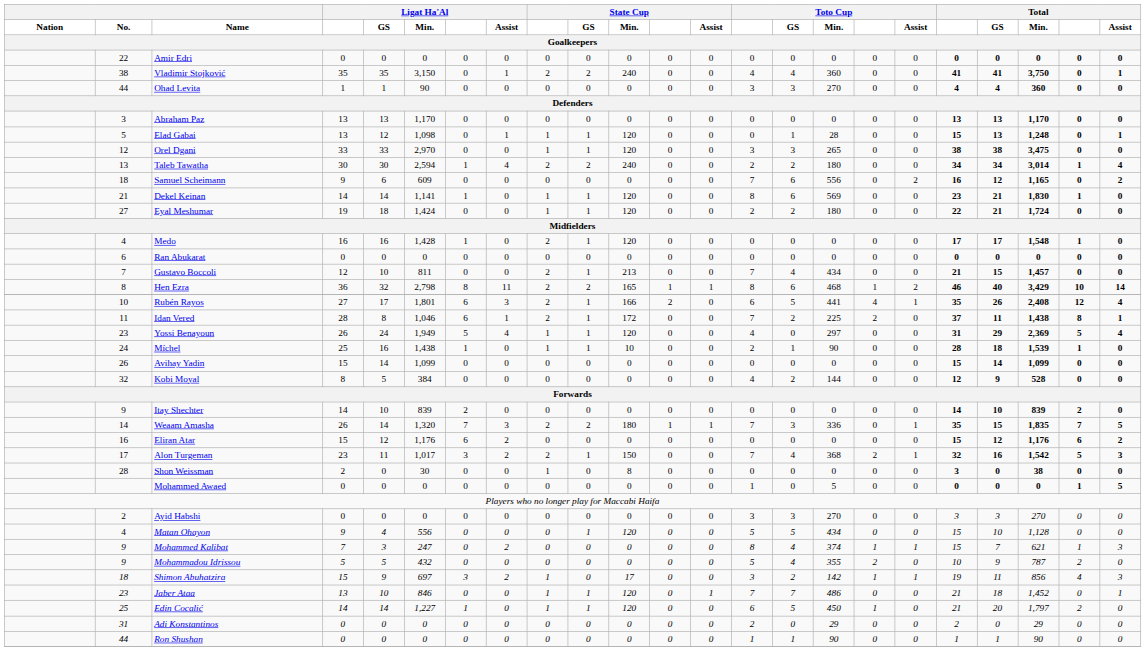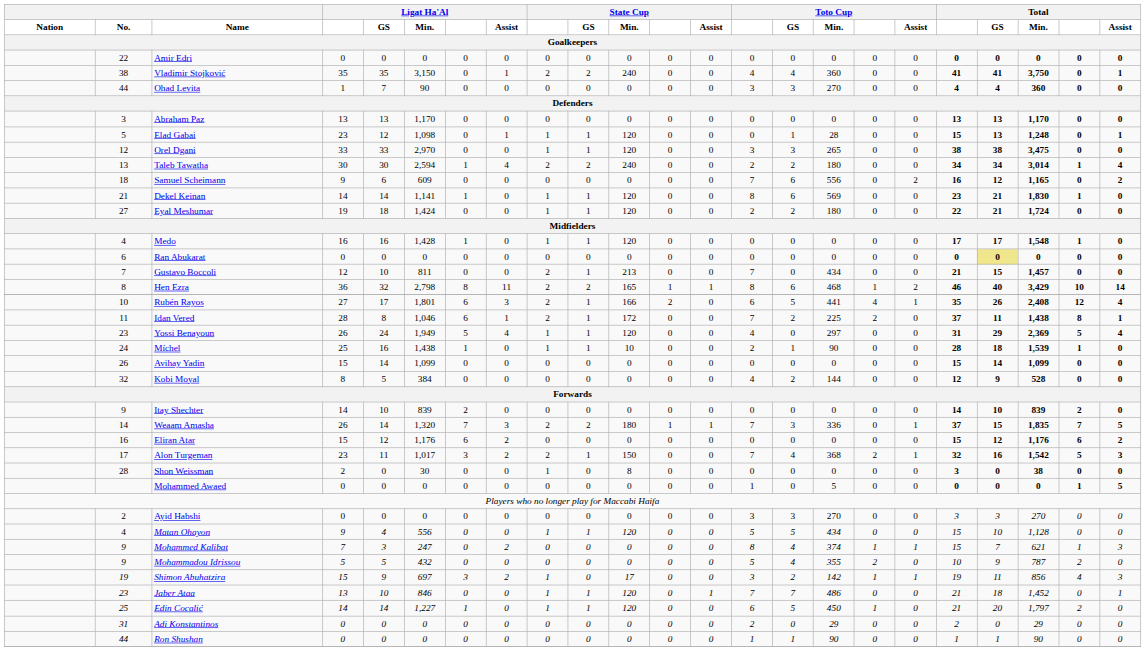 <table class="wikitable" style="font-size: 95%; text-align: center;">
 <tr>
 <th colspan=3></th>
 <th colspan=5><a href='#'>Ligat Ha'Al</a></th>
 <th colspan=5><a href='#'>State Cup</a></th>
 <th colspan=5><a href='#'>Toto Cup</a></th>
 <th colspan=5>Total</th>
 </tr>
 <tr>
 <th width="8%" style="background: #FFFFFF">Nation</th>
 <th width="5%" style="background: #FFFFFF">No.</th>
 <th width="15%" style="background: #FFFFFF">Name</th>
 <th width=60 style="background: #FFFFFF"></th>
 <th width=60 style="background: #FFFFFF">GS</th>
 <th width=60 style="background: #FFFFFF">Min.</th>
 <th width=60 style="background: #FFFFFF"></th>
 <th width=60 style="background: #FFFFFF">Assist</th>
 <th width=60 style="background: #FFFFFF"></th>
 <th width=60 style="background: #FFFFFF">GS</th>
 <th width=60 style="background: #FFFFFF">Min.</th>
 <th width=60 style="background: #FFFFFF"></th>
 <th width=60 style="background: #FFFFFF">Assist</th>
 <th width=60 style="background: #FFFFFF"></th>
 <th width=60 style="background: #FFFFFF">GS</th>
 <th width=60 style="background: #FFFFFF">Min.</th>
 <th width=60 style="background: #FFFFFF"></th>
 <th width=60 style="background: #FFFFFF">Assist</th>
 <th width=60 style="background: #FFFFFF"></th>
 <th width=60 style="background: #FFFFFF">GS</th>
 <th width=60 style="background: #FFFFFF">Min.</th>
 <th width=60 style="background: #FFFFFF"></th>
 <th width=60 style="background: #FFFFFF">Assist</th>
 </tr>
 <tr>
 <th colspan=31>Goalkeepers</th>
 </tr>
 <tr>
 <td></td>
 <td>22</td>
 <td align=left><a href='#'>Amir Edri</a></td>
 <td>0 </td>
 <td>0 </td>
 <td>0 </td>
 <td>0 </td>
 <td>0 </td>
 <td>0 </td>
 <td>0 </td>
 <td>0 </td>
 <td>0 </td>
 <td>0 </td>
 <td>0 </td>
 <td>0 </td>
 <td>0 </td>
 <td>0 </td>
 <td>0 </td>
 <td><strong>0</strong> </td>
 <td><strong>0</strong> </td>
 <td><strong>0</strong> </td>
 <td><strong>0</strong> </td>
 <td><strong>0</strong> </td>
 </tr>
 <tr>
 <td></td>
 <td>38</td>
 <td align=left><a href='#'>Vladimir Stojković</a></td>
 <td>35 </td>
 <td>35 </td>
 <td>3,150 </td>
 <td>0 </td>
 <td>1 </td>
 <td>2 </td>
 <td>2 </td>
 <td>240 </td>
 <td>0 </td>
 <td>0 </td>
 <td>4 </td>
 <td>4 </td>
 <td>360 </td>
 <td>0 </td>
 <td>0 </td>
 <td><strong>41</strong> </td>
 <td><strong>41</strong> </td>
 <td><strong>3,750</strong> </td>
 <td><strong>0</strong> </td>
 <td><strong>1</strong> </td>
 </tr>
 <tr>
 <td></td>
 <td>44</td>
 <td align=left><a href='#'>Ohad Levita</a></td>
 <td>1 </td>
-<td>1 </td>
+<td>7 </td>
 <td>90 </td>
 <td>0 </td>
 <td>0 </td>
 <td>0 </td>
 <td>0 </td>
 <td>0 </td>
 <td>0 </td>
 <td>0 </td>
 <td>3 </td>
 <td>3 </td>
 <td>270 </td>
 <td>0 </td>
 <td>0 </td>
 <td><strong>4</strong> </td>
 <td><strong>4</strong> </td>
 <td><strong>360</strong> </td>
 <td><strong>0</strong> </td>
 <td><strong>0</strong> </td>
 </tr>
 <tr>
 <th colspan=31>Defenders</th>
 </tr>
 <tr>
 <td></td>
 <td>3</td>
 <td align=left><a href='#'>Abraham Paz</a></td>
 <td>13 </td>
 <td>13 </td>
 <td>1,170 </td>
 <td>0 </td>
 <td>0 </td>
 <td>0 </td>
 <td>0 </td>
 <td>0 </td>
 <td>0 </td>
 <td>0 </td>
 <td>0 </td>
 <td>0 </td>
 <td>0 </td>
 <td>0 </td>
 <td>0 </td>
 <td><strong>13</strong> </td>
 <td><strong>13</strong> </td>
 <td><strong>1,170</strong> </td>
 <td><strong>0</strong> </td>
 <td><strong>0</strong> </td>
 </tr>
 <tr>
 <td></td>
 <td>5</td>
 <td align=left><a href='#'>Elad Gabai</a></td>
-<td>13 </td>
+<td>23 </td>
 <td>12 </td>
 <td>1,098 </td>
 <td>0 </td>
 <td>1 </td>
 <td>1 </td>
 <td>1 </td>
 <td>120 </td>
 <td>0 </td>
 <td>0 </td>
 <td>0 </td>
 <td>1 </td>
 <td>28 </td>
 <td>0 </td>
 <td>0 </td>
 <td><strong>15</strong> </td>
 <td><strong>13</strong> </td>
 <td><strong>1,248</strong> </td>
 <td><strong>0</strong> </td>
 <td><strong>1</strong> </td>
 </tr>
 <tr>
 <td></td>
 <td>12</td>
 <td align=left><a href='#'>Orel Dgani</a></td>
 <td>33 </td>
 <td>33 </td>
 <td>2,970 </td>
 <td>0 </td>
 <td>0 </td>
 <td>1 </td>
 <td>1 </td>
 <td>120 </td>
 <td>0 </td>
 <td>0 </td>
 <td>3 </td>
 <td>3 </td>
 <td>265 </td>
 <td>0 </td>
 <td>0 </td>
 <td><strong>38</strong> </td>
 <td><strong>38</strong> </td>
 <td><strong>3,475</strong> </td>
 <td><strong>0</strong> </td>
 <td><strong>0</strong> </td>
 </tr>
 <tr>
 <td></td>
 <td>13</td>
 <td align=left><a href='#'>Taleb Tawatha</a></td>
 <td>30 </td>
 <td>30 </td>
 <td>2,594 </td>
 <td>1 </td>
 <td>4 </td>
 <td>2 </td>
 <td>2 </td>
 <td>240 </td>
 <td>0 </td>
 <td>0 </td>
 <td>2 </td>
 <td>2 </td>
 <td>180 </td>
 <td>0 </td>
 <td>0 </td>
 <td><strong>34</strong> </td>
 <td><strong>34</strong> </td>
 <td><strong>3,014</strong> </td>
 <td><strong>1</strong> </td>
 <td><strong>4</strong> </td>
 </tr>
 <tr>
 <td></td>
 <td>18</td>
 <td align=left><a href='#'>Samuel Scheimann</a></td>
 <td>9 </td>
 <td>6 </td>
 <td>609 </td>
 <td>0 </td>
 <td>0 </td>
 <td>0 </td>
 <td>0 </td>
 <td>0 </td>
 <td>0 </td>
 <td>0 </td>
 <td>7 </td>
 <td>6 </td>
 <td>556 </td>
 <td>0 </td>
 <td>2 </td>
 <td><strong>16</strong> </td>
 <td><strong>12</strong> </td>
 <td><strong>1,165</strong> </td>
 <td><strong>0</strong> </td>
 <td><strong>2</strong> </td>
 </tr>
 <tr>
 <td></td>
 <td>21</td>
 <td align=left><a href='#'>Dekel Keinan</a></td>
 <td>14 </td>
 <td>14 </td>
 <td>1,141 </td>
 <td>1 </td>
 <td>0 </td>
 <td>1 </td>
 <td>1 </td>
 <td>120 </td>
 <td>0 </td>
 <td>0 </td>
 <td>8 </td>
 <td>6 </td>
 <td>569 </td>
 <td>0 </td>
 <td>0 </td>
 <td><strong>23</strong> </td>
 <td><strong>21</strong> </td>
 <td><strong>1,830</strong> </td>
 <td><strong>1</strong> </td>
 <td><strong>0</strong> </td>
 </tr>
 <tr>
 <td></td>
 <td>27</td>
 <td align=left><a href='#'>Eyal Meshumar</a></td>
 <td>19 </td>
 <td>18 </td>
 <td>1,424 </td>
 <td>0 </td>
 <td>0 </td>
 <td>1 </td>
 <td>1 </td>
 <td>120 </td>
 <td>0 </td>
 <td>0 </td>
 <td>2 </td>
 <td>2 </td>
 <td>180 </td>
 <td>0 </td>
 <td>0 </td>
 <td><strong>22</strong> </td>
 <td><strong>21</strong> </td>
 <td><strong>1,724</strong> </td>
 <td><strong>0</strong> </td>
 <td><strong>0</strong> </td>
 </tr>
 <tr>
 <th colspan=31>Midfielders</th>
 </tr>
 <tr>
 <td></td>
 <td>4</td>
 <td align=left><a href='#'>Medo</a></td>
 <td>16 </td>
 <td>16 </td>
 <td>1,428 </td>
 <td>1 </td>
 <td>0 </td>
-<td>2 </td>
+<td>1 </td>
 <td>1 </td>
 <td>120 </td>
 <td>0 </td>
 <td>0 </td>
 <td>0 </td>
 <td>0 </td>
 <td>0 </td>
 <td>0 </td>
 <td>0 </td>
 <td><strong>17</strong> </td>
 <td><strong>17</strong> </td>
 <td><strong>1,548</strong> </td>
 <td><strong>1</strong> </td>
 <td><strong>0</strong> </td>
 </tr>
 <tr>
 <td></td>
 <td>6</td>
 <td align=left><a href='#'>Ran Abukarat</a></td>
 <td>0 </td>
 <td>0 </td>
 <td>0 </td>
 <td>0 </td>
 <td>0 </td>
 <td>0 </td>
 <td>0 </td>
 <td>0 </td>
 <td>0 </td>
 <td>0 </td>
 <td>0 </td>
 <td>0 </td>
 <td>0 </td>
 <td>0 </td>
 <td>0 </td>
 <td><strong>0</strong> </td>
-<td><strong>0</strong> </td>
+<td style="background: khaki;"><strong>0</strong> </td>
 <td><strong>0</strong> </td>
 <td><strong>0</strong> </td>
 <td><strong>0</strong> </td>
 </tr>
 <tr>
 <td></td>
 <td>7</td>
 <td align=left><a href='#'>Gustavo Boccoli</a></td>
 <td>12 </td>
 <td>10 </td>
 <td>811 </td>
 <td>0 </td>
 <td>0 </td>
 <td>2 </td>
 <td>1 </td>
 <td>213 </td>
 <td>0 </td>
 <td>0 </td>
 <td>7 </td>
-<td>4 </td>
+<td>0 </td>
 <td>434 </td>
 <td>0 </td>
 <td>0 </td>
 <td><strong>21</strong> </td>
 <td><strong>15</strong> </td>
 <td><strong>1,457</strong> </td>
 <td><strong>0</strong> </td>
 <td><strong>0</strong> </td>
 </tr>
 <tr>
 <td></td>
 <td>8</td>
 <td align=left><a href='#'>Hen Ezra</a></td>
 <td>36 </td>
 <td>32 </td>
 <td>2,798 </td>
 <td>8 </td>
 <td>11 </td>
 <td>2 </td>
 <td>2 </td>
 <td>165 </td>
 <td>1 </td>
 <td>1 </td>
 <td>8 </td>
 <td>6 </td>
 <td>468 </td>
 <td>1 </td>
 <td>2 </td>
 <td><strong>46</strong> </td>
 <td><strong>40</strong> </td>
 <td><strong>3,429</strong> </td>
 <td><strong>10</strong> </td>
 <td><strong>14</strong> </td>
 </tr>
 <tr>
 </tr>
 <tr>
 <td></td>
 <td>10</td>
 <td align=left><a href='#'>Rubén Rayos</a></td>
 <td>27 </td>
 <td>17 </td>
 <td>1,801 </td>
 <td>6 </td>
 <td>3 </td>
 <td>2 </td>
 <td>1 </td>
 <td>166 </td>
 <td>2 </td>
 <td>0 </td>
 <td>6 </td>
 <td>5 </td>
 <td>441 </td>
 <td>4 </td>
 <td>1 </td>
 <td><strong>35</strong> </td>
 <td><strong>26</strong> </td>
 <td><strong>2,408</strong> </td>
 <td><strong>12</strong> </td>
 <td><strong>4</strong> </td>
 </tr>
 <tr>
 <td></td>
 <td>11</td>
 <td align=left><a href='#'>Idan Vered</a></td>
 <td>28 </td>
 <td>8 </td>
 <td>1,046 </td>
 <td>6 </td>
 <td>1 </td>
 <td>2 </td>
 <td>1 </td>
 <td>172 </td>
 <td>0 </td>
 <td>0 </td>
 <td>7 </td>
 <td>2 </td>
 <td>225 </td>
 <td>2 </td>
 <td>0 </td>
 <td><strong>37</strong> </td>
 <td><strong>11</strong> </td>
 <td><strong>1,438</strong> </td>
 <td><strong>8</strong> </td>
 <td><strong>1</strong> </td>
 </tr>
 <tr>
 <td></td>
 <td>23</td>
 <td align=left><a href='#'>Yossi Benayoun</a></td>
 <td>26 </td>
 <td>24 </td>
 <td>1,949 </td>
 <td>5 </td>
 <td>4 </td>
 <td>1 </td>
 <td>1 </td>
 <td>120 </td>
 <td>0 </td>
 <td>0 </td>
 <td>4 </td>
 <td>0 </td>
 <td>297 </td>
 <td>0 </td>
 <td>0 </td>
 <td><strong>31</strong> </td>
 <td><strong>29</strong> </td>
 <td><strong>2,369</strong> </td>
 <td><strong>5</strong> </td>
 <td><strong>4</strong> </td>
 </tr>
 <tr>
 <td></td>
 <td>24</td>
 <td align=left><a href='#'>Míchel</a></td>
 <td>25 </td>
 <td>16 </td>
 <td>1,438 </td>
 <td>1 </td>
 <td>0 </td>
 <td>1 </td>
 <td>1 </td>
 <td>10 </td>
 <td>0 </td>
 <td>0 </td>
 <td>2 </td>
 <td>1 </td>
 <td>90 </td>
 <td>0 </td>
 <td>0 </td>
 <td><strong>28</strong> </td>
 <td><strong>18</strong> </td>
 <td><strong>1,539</strong> </td>
 <td><strong>1</strong> </td>
 <td><strong>0</strong> </td>
 </tr>
 <tr>
 <td></td>
 <td>26</td>
 <td align=left><a href='#'>Avihay Yadin</a></td>
 <td>15 </td>
 <td>14 </td>
 <td>1,099 </td>
 <td>0 </td>
 <td>0 </td>
 <td>0 </td>
 <td>0 </td>
 <td>0 </td>
 <td>0 </td>
 <td>0 </td>
 <td>0 </td>
 <td>0 </td>
 <td>0 </td>
 <td>0 </td>
 <td>0 </td>
 <td><strong>15</strong> </td>
 <td><strong>14</strong> </td>
 <td><strong>1,099</strong> </td>
 <td><strong>0</strong> </td>
 <td><strong>0</strong> </td>
 </tr>
 <tr>
 <td></td>
 <td>32</td>
 <td align=left><a href='#'>Kobi Moyal</a></td>
 <td>8 </td>
 <td>5 </td>
 <td>384 </td>
 <td>0 </td>
 <td>0 </td>
 <td>0 </td>
 <td>0 </td>
 <td>0 </td>
 <td>0 </td>
 <td>0 </td>
 <td>4 </td>
 <td>2 </td>
 <td>144 </td>
 <td>0 </td>
 <td>0 </td>
 <td><strong>12</strong> </td>
 <td><strong>9</strong> </td>
 <td><strong>528</strong> </td>
 <td><strong>0</strong> </td>
 <td><strong>0</strong> </td>
 </tr>
 <tr>
 <th colspan=31>Forwards</th>
 </tr>
 <tr>
 <td></td>
 <td>9</td>
 <td align=left><a href='#'>Itay Shechter</a></td>
 <td>14 </td>
 <td>10 </td>
 <td>839 </td>
 <td>2 </td>
 <td>0 </td>
 <td>0 </td>
 <td>0 </td>
 <td>0 </td>
 <td>0 </td>
 <td>0 </td>
 <td>0 </td>
 <td>0 </td>
 <td>0 </td>
 <td>0 </td>
 <td>0 </td>
 <td><strong>14</strong> </td>
 <td><strong>10</strong> </td>
 <td><strong>839</strong> </td>
 <td><strong>2</strong> </td>
 <td><strong>0</strong> </td>
 </tr>
 <tr>
 <td></td>
 <td>14</td>
 <td align=left><a href='#'>Weaam Amasha</a></td>
 <td>26 </td>
 <td>14 </td>
 <td>1,320 </td>
 <td>7 </td>
 <td>3 </td>
 <td>2 </td>
 <td>2 </td>
 <td>180 </td>
 <td>1 </td>
 <td>1 </td>
 <td>7 </td>
 <td>3 </td>
 <td>336 </td>
 <td>0 </td>
 <td>1 </td>
-<td><strong>35</strong> </td>
+<td><strong>37</strong> </td>
 <td><strong>15</strong> </td>
 <td><strong>1,835</strong> </td>
 <td><strong>7</strong> </td>
 <td><strong>5</strong> </td>
 </tr>
 <tr>
 <td></td>
 <td>16</td>
 <td align=left><a href='#'>Eliran Atar</a></td>
 <td>15 </td>
 <td>12 </td>
 <td>1,176 </td>
 <td>6 </td>
 <td>2 </td>
 <td>0 </td>
 <td>0 </td>
 <td>0 </td>
 <td>0 </td>
 <td>0 </td>
 <td>0 </td>
 <td>0 </td>
 <td>0 </td>
 <td>0 </td>
 <td>0 </td>
 <td><strong>15</strong> </td>
 <td><strong>12</strong> </td>
 <td><strong>1,176</strong> </td>
 <td><strong>6</strong> </td>
 <td><strong>2</strong> </td>
 </tr>
 <tr>
 <td></td>
 <td>17</td>
 <td align=left><a href='#'>Alon Turgeman</a></td>
 <td>23 </td>
 <td>11 </td>
 <td>1,017 </td>
 <td>3 </td>
 <td>2 </td>
 <td>2 </td>
 <td>1 </td>
 <td>150 </td>
 <td>0 </td>
 <td>0 </td>
 <td>7 </td>
 <td>4 </td>
 <td>368 </td>
 <td>2 </td>
 <td>1 </td>
 <td><strong>32</strong> </td>
 <td><strong>16</strong> </td>
 <td><strong>1,542</strong> </td>
 <td><strong>5</strong> </td>
 <td><strong>3</strong> </td>
 </tr>
 <tr>
 <td></td>
 <td>28</td>
 <td align=left><a href='#'>Shon Weissman</a></td>
 <td>2 </td>
 <td>0 </td>
 <td>30 </td>
 <td>0 </td>
 <td>0 </td>
 <td>1 </td>
 <td>0 </td>
 <td>8 </td>
 <td>0 </td>
 <td>0 </td>
 <td>0 </td>
 <td>0 </td>
 <td>0 </td>
 <td>0 </td>
 <td>0 </td>
 <td><strong>3</strong> </td>
 <td><strong>0</strong> </td>
 <td><strong>38</strong> </td>
 <td><strong>0</strong> </td>
 <td><strong>0</strong> </td>
 </tr>
 <tr>
 <td></td>
 <td></td>
 <td align=left><a href='#'>Mohammed Awaed</a></td>
 <td>0 </td>
 <td>0 </td>
 <td>0 </td>
 <td>0 </td>
 <td>0 </td>
 <td>0 </td>
 <td>0 </td>
 <td>0 </td>
 <td>0 </td>
 <td>0 </td>
 <td>1 </td>
 <td>0 </td>
 <td>5 </td>
 <td>0 </td>
 <td>0 </td>
 <td><strong>0</strong> </td>
 <td><strong>0</strong> </td>
 <td><strong>0</strong> </td>
 <td><strong>1</strong> </td>
 <td><strong>5</strong> </td>
 </tr>
 <tr>
 <td colspan="31"><em>Players who no longer play for Maccabi Haifa</em></td>
 </tr>
 <tr>
 <td></td>
 <td>2</td>
 <td align=left><a href='#'>Ayid Habshi</a></td>
 <td>0 </td>
 <td>0 </td>
 <td>0 </td>
 <td>0 </td>
 <td>0 </td>
 <td>0 </td>
 <td>0 </td>
 <td>0 </td>
 <td>0 </td>
 <td>0 </td>
 <td>3 </td>
 <td>3 </td>
 <td>270 </td>
 <td>0 </td>
 <td>0 </td>
 <td><em>3</em> </td>
 <td><em>3</em> </td>
 <td><em>270</em> </td>
 <td><em>0</em> </td>
 <td><em>0</em> </td>
 </tr>
 <tr>
 <td></td>
 <td>4</td>
 <td align=left><em><a href='#'>Matan Ohayon</a></em></td>
 <td><em>9</em> </td>
 <td><em>4</em> </td>
 <td><em>556</em>  </td>
 <td><em>0</em> </td>
 <td><em>0</em> </td>
-<td><em>0</em> </td>
+<td><em>1</em> </td>
 <td><em>1</em> </td>
 <td><em>120</em></td>
 <td><em>0</em> </td>
 <td><em>0</em> </td>
 <td><em>5</em> </td>
 <td><em>5</em> </td>
 <td><em>434</em> </td>
 <td><em>0</em> </td>
 <td><em>0</em> </td>
 <td><em>15</em> </td>
 <td><em>10</em> </td>
 <td><em>1,128</em> </td>
 <td><em>0</em> </td>
 <td><em>0</em> </td>
 </tr>
 <tr>
 <td></td>
 <td><em>9</em></td>
 <td align=left><em><a href='#'>Mohammed Kalibat</a></em></td>
 <td><em>7</em> </td>
 <td><em>3</em> </td>
 <td><em>247</em> </td>
 <td><em>0</em> </td>
 <td><em>2</em> </td>
 <td><em>0</em> </td>
 <td><em>0</em> </td>
 <td><em>0</em> </td>
 <td><em>0</em> </td>
 <td><em>0</em> </td>
 <td><em>8</em> </td>
 <td><em>4</em> </td>
 <td><em>374</em> </td>
 <td><em>1</em> </td>
 <td><em>1</em> </td>
 <td><em>15</em> </td>
 <td><em>7</em> </td>
 <td><em>621</em> </td>
 <td><em>1</em> </td>
 <td><em>3</em> </td>
 </tr>
 <tr>
 <td></td>
 <td><em>9</em></td>
 <td align=left><em><a href='#'>Mohammadou Idrissou</a></em></td>
 <td><em>5</em> </td>
 <td><em>5</em> </td>
 <td><em>432</em> </td>
 <td><em>0</em> </td>
 <td><em>0</em> </td>
 <td><em>0</em> </td>
 <td><em>0</em> </td>
 <td><em>0</em> </td>
 <td><em>0</em> </td>
 <td><em>0</em> </td>
 <td><em>5</em> </td>
 <td><em>4</em> </td>
 <td><em>355</em> </td>
 <td><em>2</em> </td>
 <td><em>0</em> </td>
 <td><em>10</em> </td>
 <td><em>9</em> </td>
 <td><em>787</em> </td>
 <td><em>2</em> </td>
 <td><em>0</em> </td>
 </tr>
 <tr>
 <td></td>
-<td><em>18</em></td>
+<td><em>19</em></td>
 <td align=left><em><a href='#'>Shimon Abuhatzira</a></em></td>
 <td><em>15</em> </td>
 <td><em>9</em> </td>
 <td><em>697</em> </td>
 <td><em>3</em> </td>
 <td><em>2</em> </td>
 <td><em>1</em> </td>
 <td><em>0</em> </td>
 <td><em>17</em> </td>
 <td><em>0</em> </td>
 <td><em>0</em> </td>
 <td><em>3</em> </td>
 <td><em>2</em> </td>
 <td><em>142</em> </td>
 <td><em>1</em> </td>
 <td><em>1</em> </td>
 <td><em>19</em> </td>
 <td><em>11</em> </td>
 <td><em>856</em> </td>
 <td><em>4</em> </td>
 <td><em>3</em> </td>
 </tr>
 <tr>
 <td></td>
 <td><em>23</em></td>
 <td align=left><em><a href='#'>Jaber Ataa</a></em></td>
 <td><em>13</em> </td>
 <td><em>10</em> </td>
 <td><em>846</em> </td>
 <td><em>0</em> </td>
 <td><em>0</em> </td>
 <td><em>1</em> </td>
 <td><em>1</em> </td>
 <td><em>120</em> </td>
 <td><em>0</em> </td>
 <td><em>1</em> </td>
 <td><em>7</em> </td>
 <td><em>7</em> </td>
 <td><em>486</em> </td>
 <td><em>0</em> </td>
 <td><em>0</em> </td>
 <td><em>21</em> </td>
 <td><em>18</em> </td>
 <td><em>1,452</em> </td>
 <td><em>0</em> </td>
 <td><em>1</em> </td>
 </tr>
 <tr>
 <td></td>
 <td><em>25</em></td>
 <td align=left><em><a href='#'>Edin Cocalić</a></em></td>
 <td><em>14</em> </td>
 <td><em>14</em> </td>
 <td><em>1,227</em> </td>
 <td><em>1</em> </td>
 <td><em>0</em> </td>
 <td><em>1</em></td>
 <td><em>1</em> </td>
 <td><em>120</em> </td>
 <td><em>0</em></td>
 <td><em>0</em> </td>
 <td><em>6</em> </td>
 <td><em>5</em> </td>
 <td><em>450</em> </td>
 <td><em>1</em> </td>
 <td><em>0</em> </td>
 <td><em>21</em> </td>
 <td><em>20</em> </td>
 <td><em>1,797</em> </td>
 <td><em>2</em> </td>
 <td><em>0</em> </td>
 </tr>
 <tr>
 <td></td>
 <td><em>31</em></td>
 <td align=left><em><a href='#'>Adi Konstantinos</a></em></td>
 <td><em>0</em> </td>
 <td><em>0</em> </td>
 <td><em>0</em> </td>
 <td><em>0</em> </td>
 <td><em>0</em> </td>
 <td><em>0</em> </td>
 <td><em>0</em> </td>
 <td><em>0</em> </td>
 <td><em>0</em> </td>
 <td><em>0</em> </td>
 <td><em>2</em> </td>
 <td><em>0</em> </td>
 <td><em>29</em> </td>
 <td><em>0</em> </td>
 <td><em>0</em> </td>
 <td><em>2</em> </td>
 <td><em>0</em> </td>
 <td><em>29</em> </td>
 <td><em>0</em> </td>
 <td><em>0</em> </td>
 </tr>
 <tr>
 <td></td>
 <td><em>44</em></td>
 <td align=left><em><a href='#'>Ron Shushan</a></em></td>
 <td><em>0</em> </td>
 <td><em>0</em> </td>
 <td><em>0</em> </td>
 <td><em>0</em> </td>
 <td><em>0</em> </td>
 <td><em>0</em> </td>
 <td><em>0</em> </td>
 <td><em>0</em> </td>
 <td><em>0</em> </td>
 <td><em>0</em> </td>
 <td><em>1</em> </td>
 <td><em>1</em> </td>
 <td><em>90</em> </td>
 <td><em>0</em> </td>
 <td><em>0</em> </td>
 <td><em>1</em> </td>
 <td><em>1</em> </td>
 <td><em>90</em> </td>
 <td><em>0</em> </td>
 <td><em>0</em> </td>
 </tr>
 <tr>
 </tr>
 </table>
